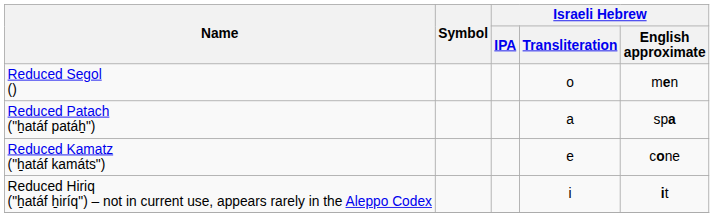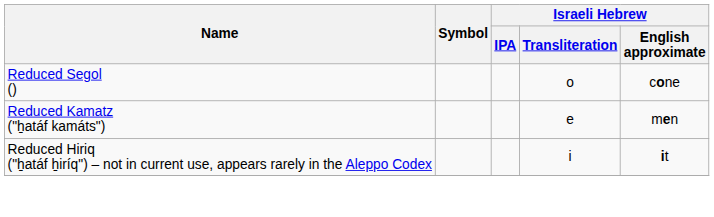 <table class="wikitable">
 <tr>
 <th ! rowspan=2>Name</th>
 <th ! rowspan=2>Symbol</th>
 <th ! colspan=3><a href='#'>Israeli Hebrew</a></th>
 </tr>
 <tr>
 <th ! colspan=1><a href='#'>IPA</a></th>
 <th ! colspan=1><a href='#'>Transliteration</a></th>
 <th ! colspan=1>English<br>approximate</th>
 </tr>
 <tr>
 <td><a href='#'>Reduced Segol</a><br>()</td>
 <td align="center"></td>
 <td align="center"></td>
 <td align="center">o</td>
-<td align="center">m<strong>e</strong>n</td>
-</tr>
-<tr>
-<td><a href='#'>Reduced Patach</a><br>("ẖatáf patáẖ")</td>
-<td align="center"></td>
-<td align="center"></td>
-<td align="center">a</td>
-<td align="center">sp<strong>a</strong></td>
+<td align="center">c<strong>o</strong>ne</td>
 </tr>
 <tr>
 <td><a href='#'>Reduced Kamatz</a><br>("ẖatáf kamáts")</td>
 <td align="center"></td>
 <td align="center"></td>
 <td align="center">e</td>
-<td align="center">c<strong>o</strong>ne</td>
+<td align="center">m<strong>e</strong>n</td>
 </tr>
 <tr>
 <td>Reduced Hiriq<br>("ẖatáf ẖiríq") – not in current use, appears rarely in the <a href='#'>Aleppo Codex</a></td>
 <td align="center"></td>
 <td align="center"></td>
 <td align="center">i</td>
 <td align="center"><strong>i</strong>t</td>
 </tr>
 <tr>
 </tr>
 </table>
